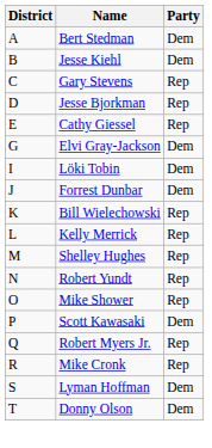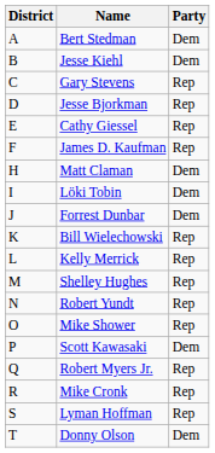 <table class="wikitable sortable mw-collapsible">
 <tr>
 <th>District</th>
 <th>Name</th>
 <th>Party</th>
 </tr>
 <tr>
 <td>A</td>
 <td><a href='#'>Bert Stedman</a></td>
 <td>Dem</td>
 </tr>
 <tr>
 <td>B</td>
 <td><a href='#'>Jesse Kiehl</a></td>
 <td>Dem</td>
 </tr>
 <tr>
 <td>C</td>
 <td><a href='#'>Gary Stevens</a></td>
 <td>Rep</td>
 </tr>
 <tr>
 <td>D</td>
 <td><a href='#'>Jesse Bjorkman</a></td>
 <td>Rep</td>
 </tr>
 <tr>
 <td>E</td>
 <td><a href='#'>Cathy Giessel</a></td>
 <td>Rep</td>
 </tr>
 <tr>
-<td>G</td>
-<td><a href='#'>Elvi Gray-Jackson</a></td>
+<td>F</td>
+<td><a href='#'>James D. Kaufman</a></td>
+<td>Rep</td>
+</tr>
+<tr>
+<td>H</td>
+<td><a href='#'>Matt Claman</a></td>
 <td>Dem</td>
 </tr>
 <tr>
 <td>I</td>
 <td><a href='#'>Löki Tobin</a></td>
 <td>Dem</td>
 </tr>
 <tr>
 <td>J</td>
 <td><a href='#'>Forrest Dunbar</a></td>
 <td>Dem</td>
 </tr>
 <tr>
 <td>K</td>
 <td><a href='#'>Bill Wielechowski</a></td>
 <td>Rep</td>
 </tr>
 <tr>
 <td>L</td>
 <td><a href='#'>Kelly Merrick</a></td>
 <td>Rep</td>
 </tr>
 <tr>
 <td>M</td>
 <td><a href='#'>Shelley Hughes</a></td>
 <td>Rep</td>
 </tr>
 <tr>
 <td>N</td>
 <td><a href='#'>Robert Yundt</a></td>
 <td>Rep</td>
 </tr>
 <tr>
 <td>O</td>
 <td><a href='#'>Mike Shower</a></td>
 <td>Rep</td>
 </tr>
 <tr>
 <td>P</td>
 <td><a href='#'>Scott Kawasaki</a></td>
 <td>Dem</td>
 </tr>
 <tr>
 <td>Q</td>
 <td><a href='#'>Robert Myers Jr.</a></td>
 <td>Rep</td>
 </tr>
 <tr>
 <td>R</td>
 <td><a href='#'>Mike Cronk</a></td>
 <td>Rep</td>
 </tr>
 <tr>
 <td>S</td>
 <td><a href='#'>Lyman Hoffman</a></td>
-<td>Dem</td>
+<td>Rep</td>
 </tr>
 <tr>
 <td>T</td>
 <td><a href='#'>Donny Olson</a></td>
 <td>Dem</td>
 </tr>
 </table>
